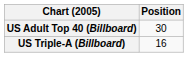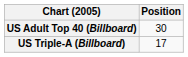 <table class="wikitable plainrowheaders" style="text-align:center">
 <tr>
 <th scope="col">Chart (2005)</th>
 <th scope="col">Position</th>
 </tr>
 <tr>
 <th scope="row">US Adult Top 40 (<em>Billboard</em>)</th>
 <td>30</td>
 </tr>
 <tr>
 <th scope="row">US Triple-A (<em>Billboard</em>)</th>
-<td>16</td>
+<td>17</td>
 </tr>
 </table>
